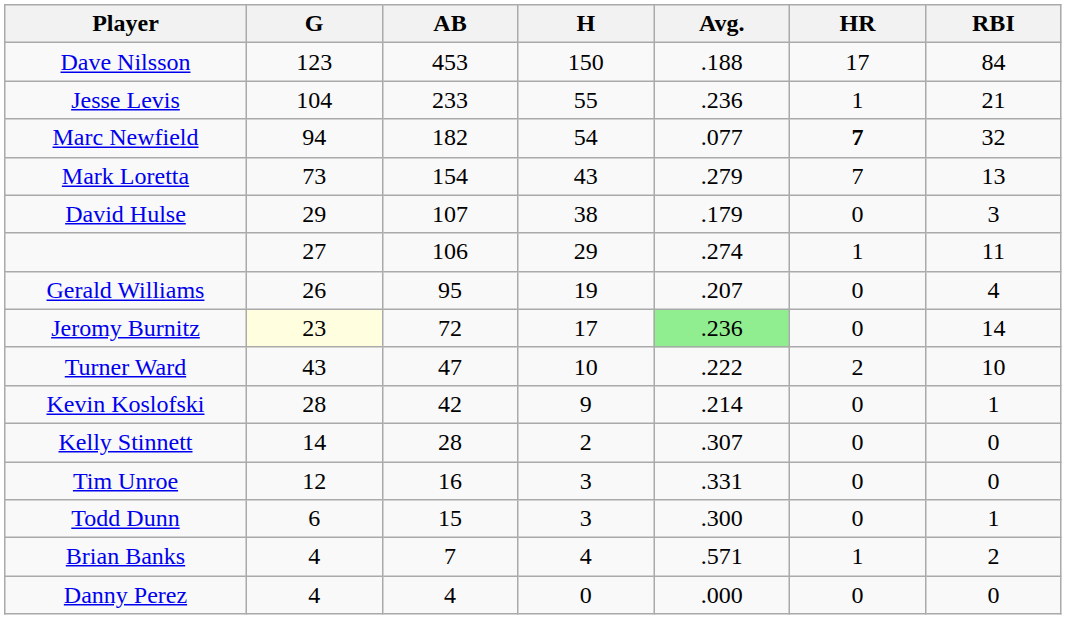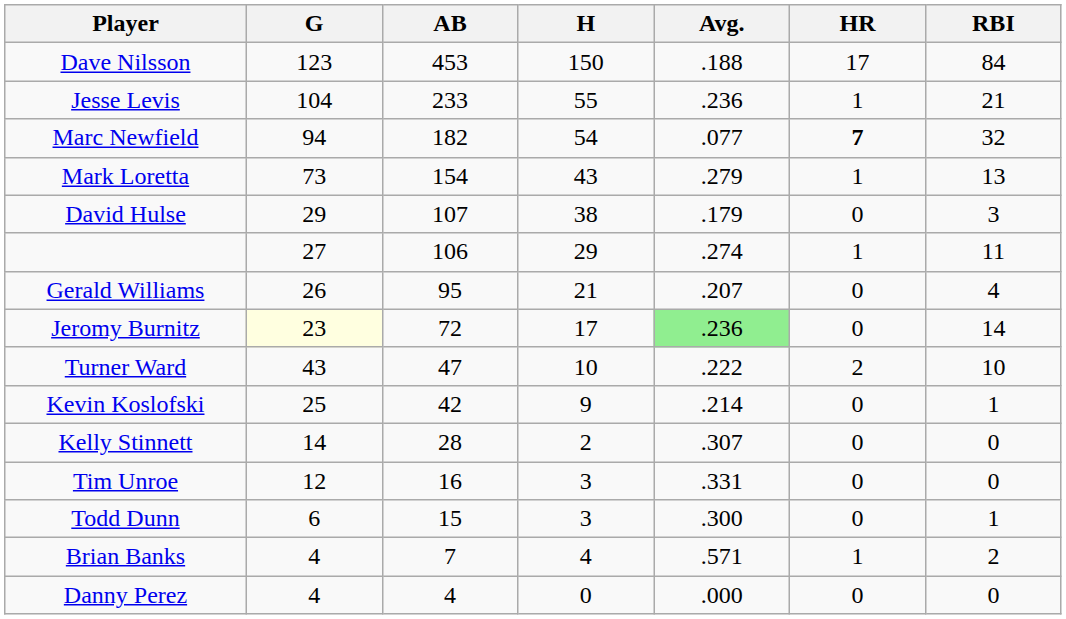 <table class="wikitable sortable">
 <tr>
 <th bgcolor="#DDDDFF" width="16%">Player</th>
 <th bgcolor="#DDDDFF" width="9%">G</th>
 <th bgcolor="#DDDDFF" width="9%">AB</th>
 <th bgcolor="#DDDDFF" width="9%">H</th>
 <th bgcolor="#DDDDFF" width="9%">Avg.</th>
 <th bgcolor="#DDDDFF" width="9%">HR</th>
 <th bgcolor="#DDDDFF" width="9%">RBI</th>
 </tr>
 <tr align="center">
 <td><a href='#'>Dave Nilsson</a></td>
 <td>123</td>
 <td>453</td>
 <td>150</td>
 <td>.188</td>
 <td>17</td>
 <td>84</td>
 </tr>
 <tr align=center>
 <td><a href='#'>Jesse Levis</a></td>
 <td>104</td>
 <td>233</td>
 <td>55</td>
 <td>.236</td>
 <td>1</td>
 <td>21</td>
 </tr>
 <tr align=center>
 <td><a href='#'>Marc Newfield</a></td>
 <td>94</td>
 <td>182</td>
 <td>54</td>
 <td>.077</td>
 <td><strong>7</strong></td>
 <td>32</td>
 </tr>
 <tr align=center>
 <td><a href='#'>Mark Loretta</a></td>
 <td>73</td>
 <td>154</td>
 <td>43</td>
 <td>.279</td>
-<td>7</td>
+<td>1</td>
 <td>13</td>
 </tr>
 <tr align=center>
 <td><a href='#'>David Hulse</a></td>
 <td>29</td>
 <td>107</td>
 <td>38</td>
 <td>.179</td>
 <td>0</td>
 <td>3</td>
 </tr>
 <tr align=center>
 <td></td>
 <td>27</td>
 <td>106</td>
 <td>29</td>
 <td>.274</td>
 <td>1</td>
 <td>11</td>
 </tr>
 <tr align="center">
 <td><a href='#'>Gerald Williams</a></td>
 <td>26</td>
 <td>95</td>
-<td>19</td>
+<td>21</td>
 <td>.207</td>
 <td>0</td>
 <td>4</td>
 </tr>
 <tr align=center>
 <td><a href='#'>Jeromy Burnitz</a></td>
 <td style="background: lightyellow;">23</td>
 <td>72</td>
 <td>17</td>
 <td style="background: lightgreen;">.236</td>
 <td>0</td>
 <td>14</td>
 </tr>
 <tr align=center>
 <td><a href='#'>Turner Ward</a></td>
 <td>43</td>
 <td>47</td>
 <td>10</td>
 <td>.222</td>
 <td>2</td>
 <td>10</td>
 </tr>
 <tr align=center>
 <td><a href='#'>Kevin Koslofski</a></td>
-<td>28</td>
+<td>25</td>
 <td>42</td>
 <td>9</td>
 <td>.214</td>
 <td>0</td>
 <td>1</td>
 </tr>
 <tr align=center>
 <td><a href='#'>Kelly Stinnett</a></td>
 <td>14</td>
 <td>28</td>
 <td>2</td>
 <td>.307</td>
 <td>0</td>
 <td>0</td>
 </tr>
 <tr align=center>
 <td><a href='#'>Tim Unroe</a></td>
 <td>12</td>
 <td>16</td>
 <td>3</td>
 <td>.331</td>
 <td>0</td>
 <td>0</td>
 </tr>
 <tr align=center>
 <td><a href='#'>Todd Dunn</a></td>
 <td>6</td>
 <td>15</td>
 <td>3</td>
 <td>.300</td>
 <td>0</td>
 <td>1</td>
 </tr>
 <tr align=center>
 <td><a href='#'>Brian Banks</a></td>
 <td>4</td>
 <td>7</td>
 <td>4</td>
 <td>.571</td>
 <td>1</td>
 <td>2</td>
 </tr>
 <tr align=center>
 <td><a href='#'>Danny Perez</a></td>
 <td>4</td>
 <td>4</td>
 <td>0</td>
 <td>.000</td>
 <td>0</td>
 <td>0</td>
 </tr>
 </table>
